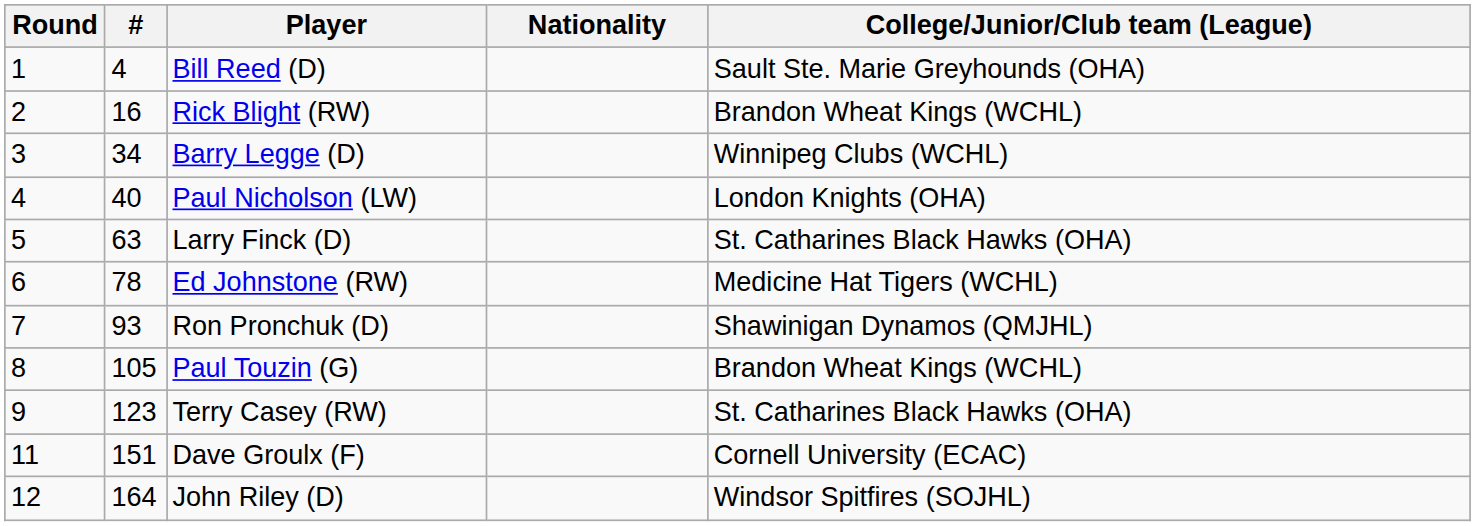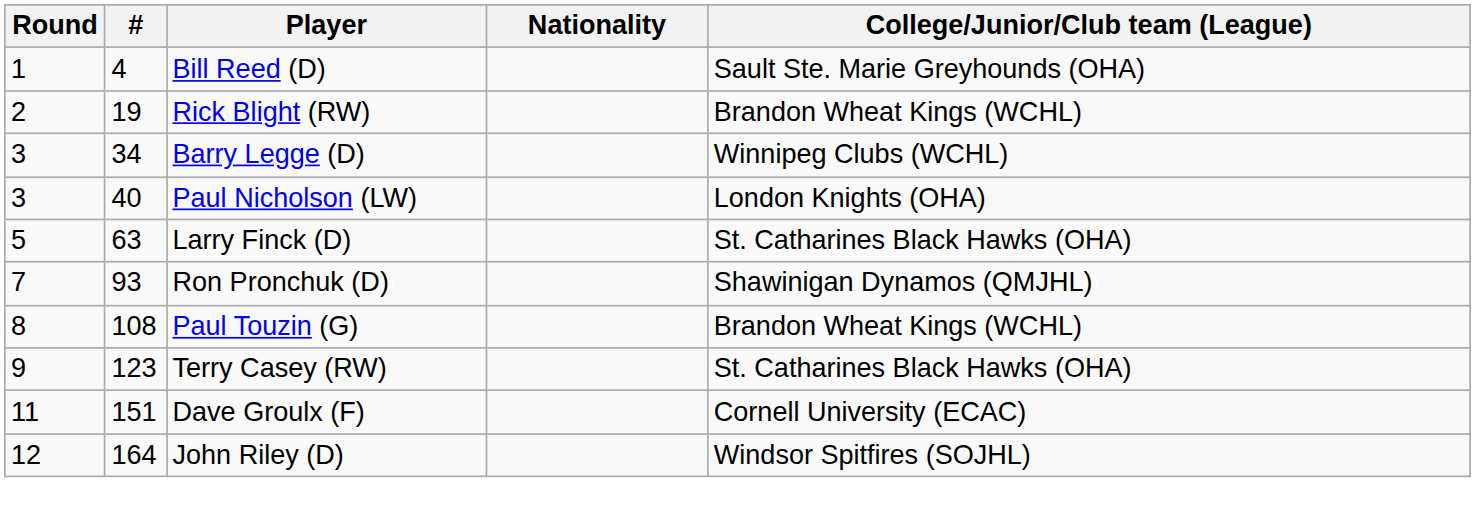 <table class="wikitable">
 <tr align="center">
 <th bgcolor="#DDDDFF" width="4.0%">Round</th>
 <th bgcolor="#DDDDFF" width="4.0%">#</th>
 <th bgcolor="#DDDDFF" width="21.0%">Player</th>
 <th bgcolor="#DDDDFF" width="14.5%">Nationality</th>
 <th bgcolor="#DDDDFF" width="50.0%">College/Junior/Club team (League)</th>
 </tr>
 <tr>
 <td>1</td>
 <td>4</td>
 <td><a href='#'>Bill Reed</a> (D)</td>
 <td></td>
 <td>Sault Ste. Marie Greyhounds (OHA)</td>
 </tr>
 <tr>
 <td>2</td>
-<td>16</td>
+<td>19</td>
 <td><a href='#'>Rick Blight</a> (RW)</td>
 <td></td>
 <td>Brandon Wheat Kings (WCHL)</td>
 </tr>
 <tr>
 <td>3</td>
 <td>34</td>
 <td><a href='#'>Barry Legge</a> (D)</td>
 <td></td>
 <td>Winnipeg Clubs (WCHL)</td>
 </tr>
 <tr>
-<td>4</td>
+<td>3</td>
 <td>40</td>
 <td><a href='#'>Paul Nicholson</a> (LW)</td>
 <td></td>
 <td>London Knights (OHA)</td>
 </tr>
 <tr>
 <td>5</td>
 <td>63</td>
 <td>Larry Finck (D)</td>
 <td></td>
 <td>St. Catharines Black Hawks (OHA)</td>
 </tr>
 <tr>
-<td>6</td>
-<td>78</td>
-<td><a href='#'>Ed Johnstone</a> (RW)</td>
-<td></td>
-<td>Medicine Hat Tigers (WCHL)</td>
-</tr>
-<tr>
 <td>7</td>
 <td>93</td>
 <td>Ron Pronchuk (D)</td>
 <td></td>
 <td>Shawinigan Dynamos (QMJHL)</td>
 </tr>
 <tr>
 <td>8</td>
-<td>105</td>
+<td>108</td>
 <td><a href='#'>Paul Touzin</a> (G)</td>
 <td></td>
 <td>Brandon Wheat Kings (WCHL)</td>
 </tr>
 <tr>
 <td>9</td>
 <td>123</td>
 <td>Terry Casey (RW)</td>
 <td></td>
 <td>St. Catharines Black Hawks (OHA)</td>
 </tr>
 <tr>
 <td>11</td>
 <td>151</td>
 <td>Dave Groulx (F)</td>
 <td></td>
 <td>Cornell University (ECAC)</td>
 </tr>
 <tr>
 <td>12</td>
 <td>164</td>
 <td>John Riley (D)</td>
 <td></td>
 <td>Windsor Spitfires (SOJHL)</td>
 </tr>
 </table>
